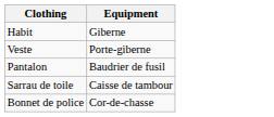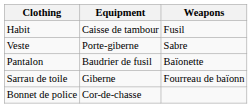 <table class="wikitable">
 <tr>
 <th>Clothing</th>
 <th>Equipment</th>
+<th>Weapons</th>
 </tr>
 <tr>
 <td>Habit</td>
-<td>Giberne</td>
+<td>Caisse de tambour</td>
+<td>Fusil</td>
 </tr>
 <tr>
 <td>Veste</td>
 <td>Porte-giberne</td>
+<td>Sabre</td>
 </tr>
 <tr>
 <td>Pantalon</td>
 <td>Baudrier de fusil</td>
+<td>Baïonette</td>
 </tr>
 <tr>
 <td>Sarrau de toile</td>
-<td>Caisse de tambour</td>
+<td>Giberne</td>
+<td>Fourreau de baïonn</td>
 </tr>
 <tr>
 <td>Bonnet de police</td>
 <td>Cor-de-chasse</td>
+<td></td>
 </tr>
 </table>
